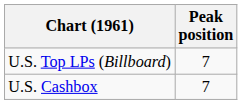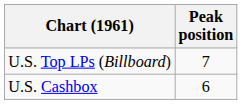 <table class="wikitable">
 <tr>
 <th>Chart (1961)</th>
 <th>Peak<br>position</th>
 </tr>
 <tr>
 <td>U.S. <a href='#'>Top LPs</a> (<em>Billboard</em>)</td>
 <td align="center">7</td>
 </tr>
 <tr>
 <td>U.S. <a href='#'>Cashbox</a></td>
-<td align="center">7</td>
+<td align="center">6</td>
 </tr>
 </table>
